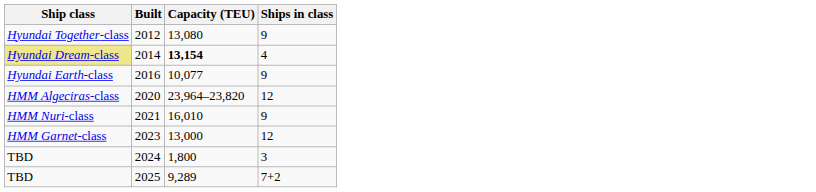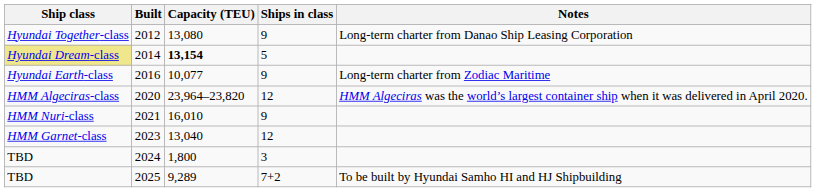 <table class="wikitable">
 <tr>
 <th>Ship class</th>
 <th>Built</th>
 <th>Capacity (TEU)</th>
 <th>Ships in class</th>
+<th>Notes</th>
 </tr>
 <tr>
 <td><a href='#'><em>Hyundai Together</em>-class</a></td>
 <td>2012</td>
 <td>13,080</td>
 <td>9</td>
+<td>Long-term charter from Danao Ship Leasing Corporation</td>
 </tr>
 <tr>
 <td style="background: khaki;"><a href='#'><em>Hyundai Dream</em>-class</a></td>
 <td>2014</td>
 <td><strong>13,154</strong></td>
-<td>4</td>
+<td>5</td>
+<td></td>
 </tr>
 <tr>
 <td><a href='#'><em>Hyundai Earth</em>-class</a></td>
 <td>2016</td>
 <td>10,077</td>
 <td>9</td>
+<td>Long-term charter from <a href='#'>Zodiac Maritime</a></td>
 </tr>
 <tr>
 <td><a href='#'><em>HMM Algeciras</em>-class</a></td>
 <td>2020</td>
 <td>23,964–23,820</td>
 <td>12</td>
+<td><a href='#'><em>HMM Algeciras</em></a> was the <a href='#'>world’s largest container ship</a> when it was delivered in April 2020.</td>
 </tr>
 <tr>
 <td><a href='#'><em>HMM Nuri</em>-class</a></td>
 <td>2021</td>
 <td>16,010</td>
 <td>9</td>
+<td></td>
 </tr>
 <tr>
 <td><a href='#'><em>HMM Garnet</em>-class</a></td>
 <td>2023</td>
-<td>13,000</td>
+<td>13,040</td>
 <td>12</td>
+<td></td>
 </tr>
 <tr>
 <td>TBD</td>
 <td>2024</td>
 <td>1,800</td>
 <td>3</td>
+<td></td>
 </tr>
 <tr>
 <td>TBD</td>
 <td>2025</td>
 <td>9,289</td>
 <td>7+2</td>
+<td>To be built by Hyundai Samho HI and HJ Shipbuilding </td>
 </tr>
 </table>
